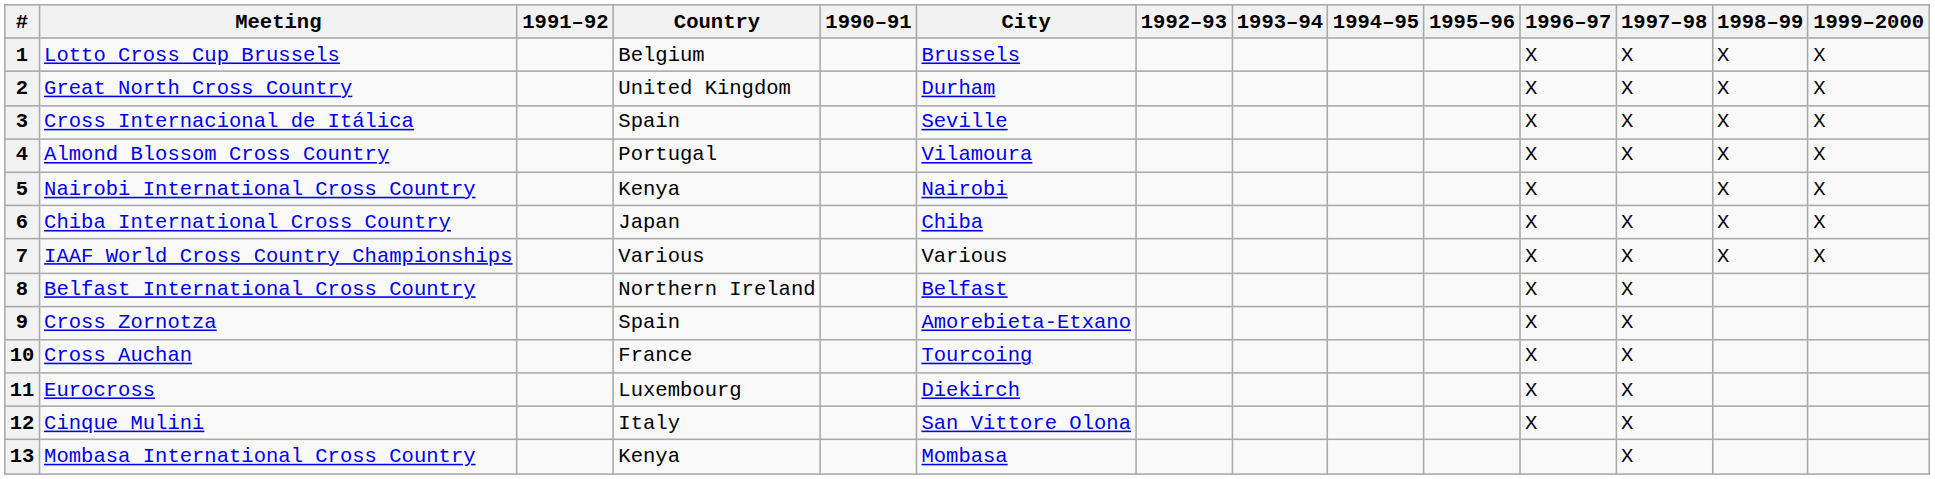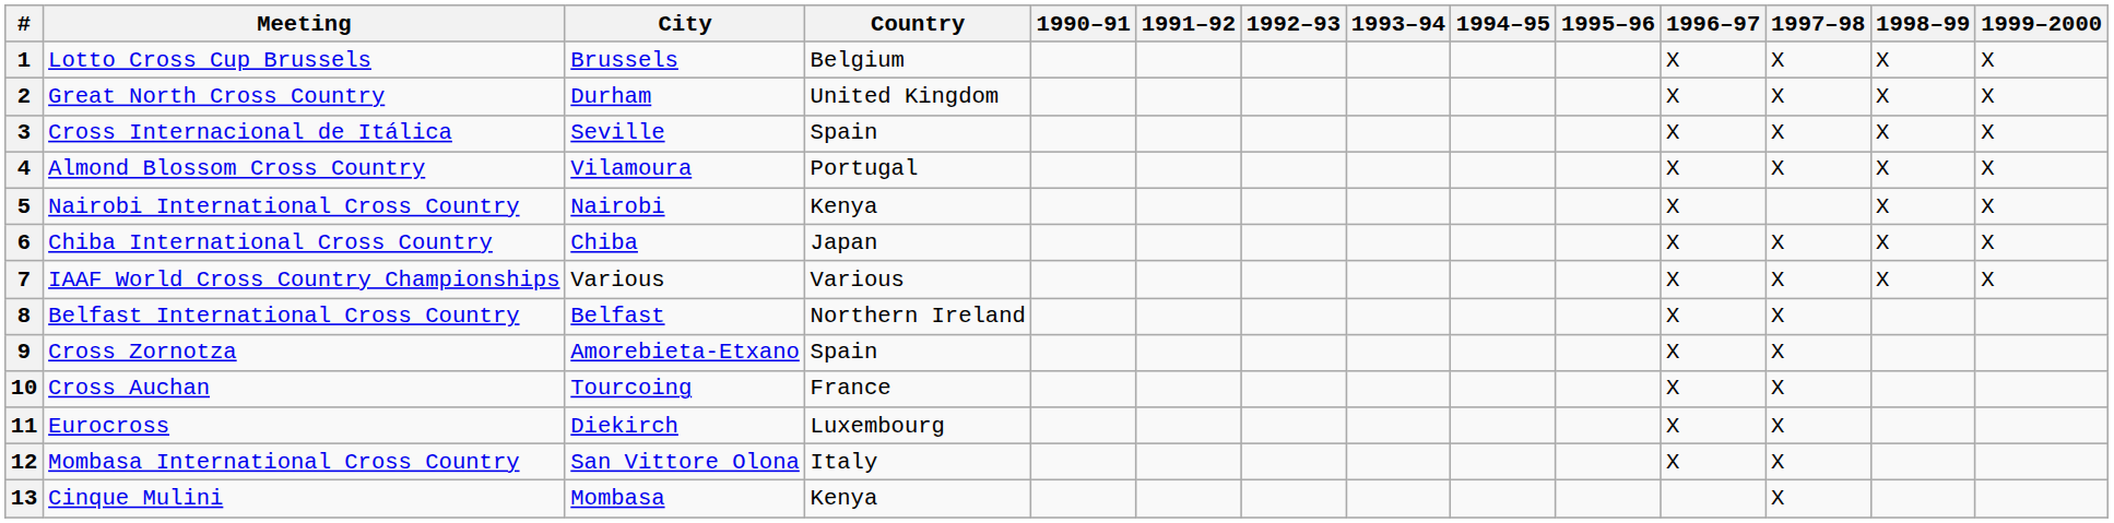 <table class="wikitable plainrowheaders sticky-header defaultcenter col2left col3left col4left">
 <tr>
 <th scope="col">#</th>
 <th scope="col">Meeting</th>
-<th scope="col">1991–92</th>
+<th scope="col">City</th>
 <th scope="col">Country</th>
 <th scope="col">1990–91</th>
-<th scope="col">City</th>
+<th scope="col">1991–92</th>
 <th scope="col">1992–93</th>
 <th scope="col">1993–94</th>
 <th scope="col">1994–95</th>
 <th scope="col">1995–96</th>
 <th scope="col">1996–97</th>
 <th scope="col">1997–98</th>
 <th scope="col">1998–99</th>
 <th scope="col">1999–2000</th>
 </tr>
 <tr>
 <th scope="row">1</th>
 <td><a href='#'>Lotto Cross Cup Brussels</a></td>
-<td></td>
+<td><a href='#'>Brussels</a></td>
 <td>Belgium</td>
 <td></td>
-<td><a href='#'>Brussels</a></td>
+<td></td>
 <td></td>
 <td></td>
 <td></td>
 <td></td>
 <td>X</td>
 <td>X</td>
 <td>X</td>
 <td>X</td>
 </tr>
 <tr>
 <th scope="row">2</th>
 <td><a href='#'>Great North Cross Country</a></td>
-<td></td>
+<td><a href='#'>Durham</a></td>
 <td>United Kingdom</td>
 <td></td>
-<td><a href='#'>Durham</a></td>
+<td></td>
 <td></td>
 <td></td>
 <td></td>
 <td></td>
 <td>X</td>
 <td>X</td>
 <td>X</td>
 <td>X</td>
 </tr>
 <tr>
 <th scope="row">3</th>
 <td><a href='#'>Cross Internacional de Itálica</a></td>
-<td></td>
+<td><a href='#'>Seville</a></td>
 <td>Spain</td>
 <td></td>
-<td><a href='#'>Seville</a></td>
+<td></td>
 <td></td>
 <td></td>
 <td></td>
 <td></td>
 <td>X</td>
 <td>X</td>
 <td>X</td>
 <td>X</td>
 </tr>
 <tr>
 <th scope="row">4</th>
 <td><a href='#'>Almond Blossom Cross Country</a></td>
-<td></td>
+<td><a href='#'>Vilamoura</a></td>
 <td>Portugal</td>
 <td></td>
-<td><a href='#'>Vilamoura</a></td>
+<td></td>
 <td></td>
 <td></td>
 <td></td>
 <td></td>
 <td>X</td>
 <td>X</td>
 <td>X</td>
 <td>X</td>
 </tr>
 <tr>
 <th scope="row">5</th>
 <td><a href='#'>Nairobi International Cross Country</a></td>
-<td></td>
+<td><a href='#'>Nairobi</a></td>
 <td>Kenya</td>
 <td></td>
-<td><a href='#'>Nairobi</a></td>
+<td></td>
 <td></td>
 <td></td>
 <td></td>
 <td></td>
 <td>X</td>
 <td></td>
 <td>X</td>
 <td>X</td>
 </tr>
 <tr>
 <th scope="row">6</th>
 <td><a href='#'>Chiba International Cross Country</a></td>
-<td></td>
+<td><a href='#'>Chiba</a></td>
 <td>Japan</td>
 <td></td>
-<td><a href='#'>Chiba</a></td>
+<td></td>
 <td></td>
 <td></td>
 <td></td>
 <td></td>
 <td>X</td>
 <td>X</td>
 <td>X</td>
 <td>X</td>
 </tr>
 <tr>
 <th scope="row">7</th>
 <td><a href='#'>IAAF World Cross Country Championships</a></td>
-<td></td>
+<td>Various</td>
 <td>Various</td>
 <td></td>
-<td>Various</td>
+<td></td>
 <td></td>
 <td></td>
 <td></td>
 <td></td>
 <td>X</td>
 <td>X</td>
 <td>X</td>
 <td>X</td>
 </tr>
 <tr>
 <th scope="row">8</th>
 <td><a href='#'>Belfast International Cross Country</a></td>
-<td></td>
+<td><a href='#'>Belfast</a></td>
 <td>Northern Ireland</td>
 <td></td>
-<td><a href='#'>Belfast</a></td>
+<td></td>
 <td></td>
 <td></td>
 <td></td>
 <td></td>
 <td>X</td>
 <td>X</td>
 <td></td>
 <td></td>
 </tr>
 <tr>
 <th scope="row">9</th>
 <td><a href='#'>Cross Zornotza</a></td>
-<td></td>
+<td><a href='#'>Amorebieta-Etxano</a></td>
 <td>Spain</td>
 <td></td>
-<td><a href='#'>Amorebieta-Etxano</a></td>
+<td></td>
 <td></td>
 <td></td>
 <td></td>
 <td></td>
 <td>X</td>
 <td>X</td>
 <td></td>
 <td></td>
 </tr>
 <tr>
 <th scope="row">10</th>
 <td><a href='#'>Cross Auchan</a></td>
-<td></td>
+<td><a href='#'>Tourcoing</a></td>
 <td>France</td>
 <td></td>
-<td><a href='#'>Tourcoing</a></td>
+<td></td>
 <td></td>
 <td></td>
 <td></td>
 <td></td>
 <td>X</td>
 <td>X</td>
 <td></td>
 <td></td>
 </tr>
 <tr>
 <th scope="row">11</th>
 <td><a href='#'>Eurocross</a></td>
-<td></td>
+<td><a href='#'>Diekirch</a></td>
 <td>Luxembourg</td>
 <td></td>
-<td><a href='#'>Diekirch</a></td>
+<td></td>
 <td></td>
 <td></td>
 <td></td>
 <td></td>
 <td>X</td>
 <td>X</td>
 <td></td>
 <td></td>
 </tr>
 <tr>
 <th scope="row">12</th>
-<td><a href='#'>Cinque Mulini</a></td>
-<td></td>
+<td><a href='#'>Mombasa International Cross Country</a></td>
+<td><a href='#'>San Vittore Olona</a></td>
 <td>Italy</td>
 <td></td>
-<td><a href='#'>San Vittore Olona</a></td>
+<td></td>
 <td></td>
 <td></td>
 <td></td>
 <td></td>
 <td>X</td>
 <td>X</td>
 <td></td>
 <td></td>
 </tr>
 <tr>
 <th scope="row">13</th>
-<td><a href='#'>Mombasa International Cross Country</a></td>
-<td></td>
+<td><a href='#'>Cinque Mulini</a></td>
+<td><a href='#'>Mombasa</a></td>
 <td>Kenya</td>
 <td></td>
-<td><a href='#'>Mombasa</a></td>
+<td></td>
 <td></td>
 <td></td>
 <td></td>
 <td></td>
 <td></td>
 <td>X</td>
 <td></td>
 <td></td>
 </tr>
 </table>
